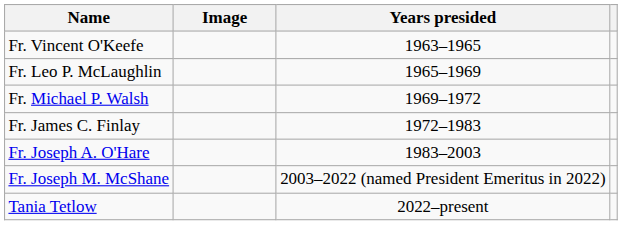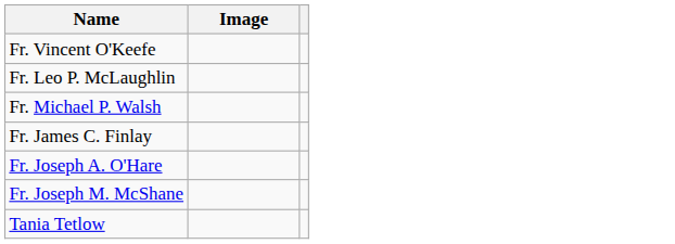 <table class="wikitable sortable">
 <tr>
 <th>Name</th>
 <th style="width:90px" class="unsortable">Image</th>
-<th>Years presided</th>
 <th class="unsortable"></th>
 </tr>
 <tr>
 <td>Fr. Vincent O'Keefe</td>
 <td></td>
-<td style="text-align:center;">1963–1965</td>
 <td style="text-align:center;"></td>
 </tr>
 <tr>
 <td>Fr. Leo P. McLaughlin</td>
 <td></td>
-<td style="text-align:center;">1965–1969</td>
 <td style="text-align:center;"></td>
 </tr>
 <tr>
 <td>Fr. <a href='#'>Michael P. Walsh</a></td>
 <td></td>
-<td style="text-align:center;">1969–1972</td>
 <td style="text-align:center;"></td>
 </tr>
 <tr>
 <td>Fr. James C. Finlay</td>
 <td></td>
-<td style="text-align:center;">1972–1983</td>
 <td style="text-align:center;"></td>
 </tr>
 <tr>
 <td><a href='#'>Fr. Joseph A. O'Hare</a></td>
 <td></td>
-<td style="text-align:center;">1983–2003</td>
 <td style="text-align:center;"></td>
 </tr>
 <tr>
 <td><a href='#'>Fr. Joseph M. McShane</a></td>
 <td></td>
-<td style="text-align:center;">2003–2022 (named President Emeritus in 2022)</td>
 <td style="text-align:center;"></td>
 </tr>
 <tr>
 <td><a href='#'>Tania Tetlow</a></td>
 <td></td>
-<td style="text-align:center;">2022–present</td>
 <td style="text-align:center;"></td>
 </tr>
 </table>
